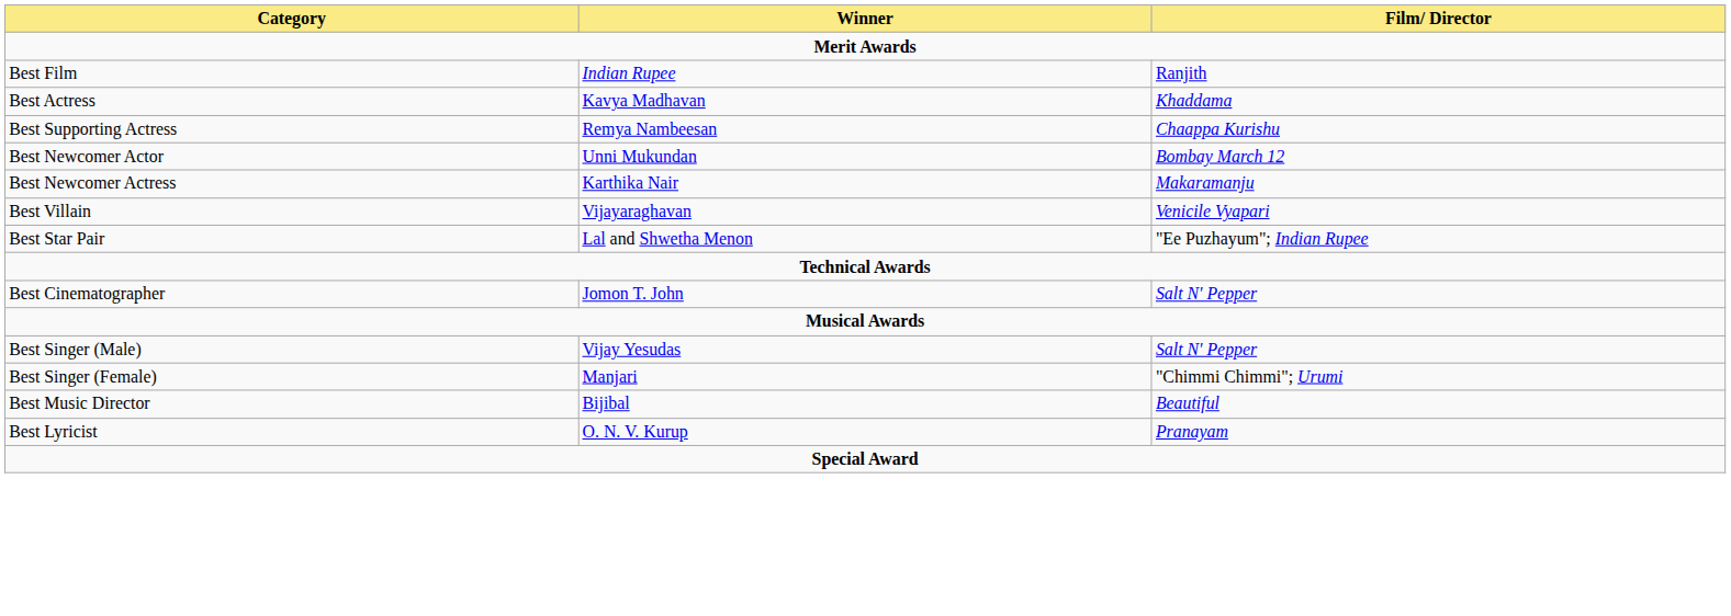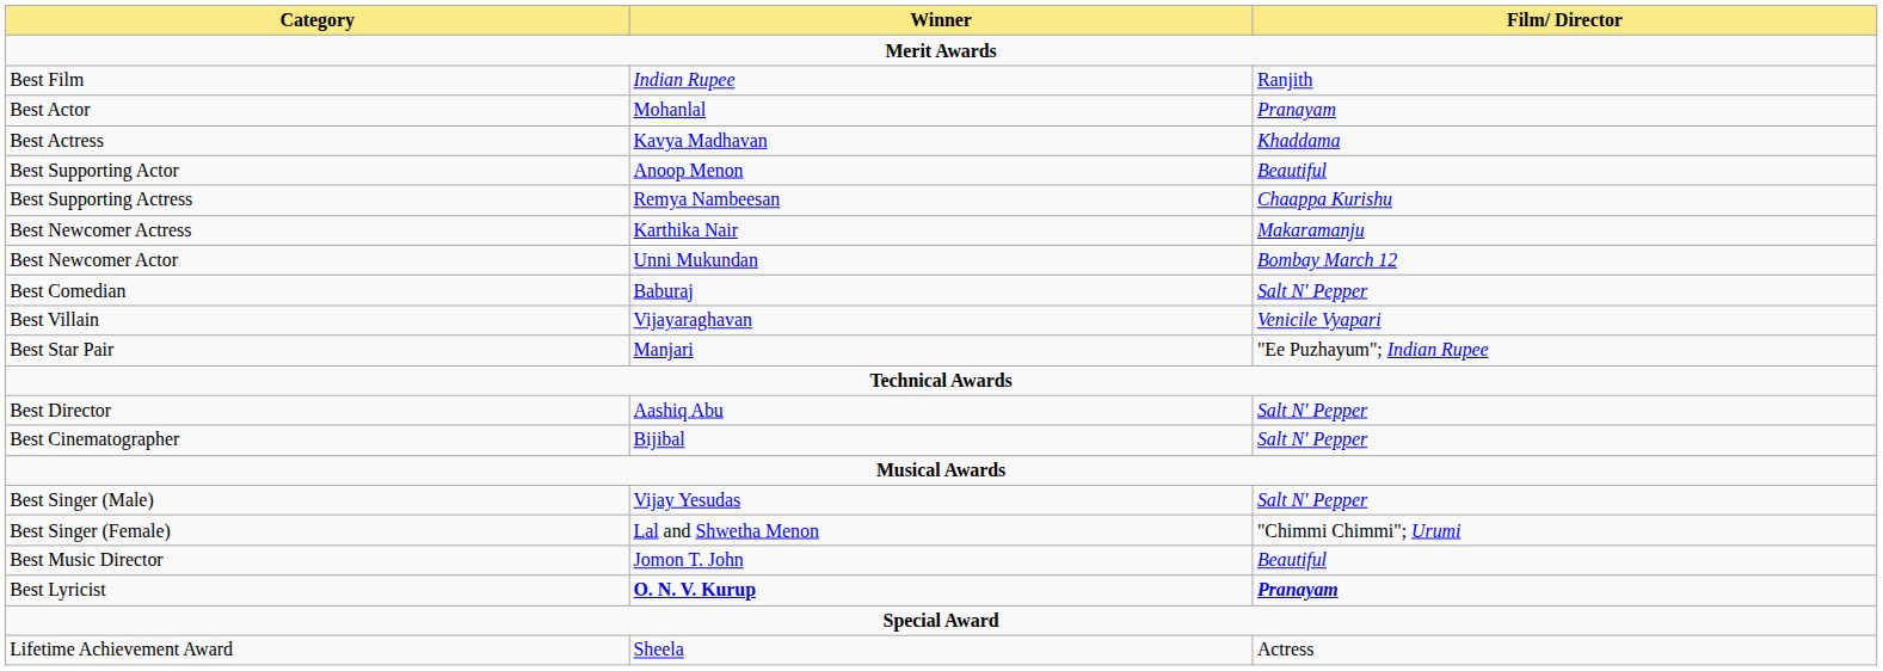 <table class="wikitable" style="width:100%">
 <tr style="background:#BEBEBE">
 <th width="30%" style="background:#FAEB86">Category</th>
 <th width="30%" style="background:#FAEB86">Winner</th>
 <th width="30%" style="background:#FAEB86">Film/ Director</th>
 </tr>
 <tr>
 <td style="text-align:center;" colspan="3"><strong>Merit Awards</strong></td>
 </tr>
 <tr>
 <td>Best Film</td>
 <td><em><a href='#'>Indian Rupee</a></em></td>
 <td><a href='#'>Ranjith</a></td>
 </tr>
 <tr>
+<td>Best Actor</td>
+<td><a href='#'>Mohanlal</a></td>
+<td><em><a href='#'>Pranayam</a></em></td>
+</tr>
+<tr>
 <td>Best Actress</td>
 <td><a href='#'>Kavya Madhavan</a></td>
 <td><em><a href='#'>Khaddama</a></em></td>
+</tr>
+<tr>
+<td>Best Supporting Actor</td>
+<td><a href='#'>Anoop Menon</a></td>
+<td><em><a href='#'>Beautiful</a></em></td>
 </tr>
 <tr>
 <td>Best Supporting Actress</td>
 <td><a href='#'>Remya Nambeesan</a></td>
 <td><em><a href='#'>Chaappa Kurishu</a></em></td>
 </tr>
 <tr>
+<td>Best Newcomer Actress</td>
+<td><a href='#'>Karthika Nair</a></td>
+<td><em><a href='#'>Makaramanju</a></em></td>
+</tr>
+<tr>
 <td>Best Newcomer Actor</td>
 <td><a href='#'>Unni Mukundan</a></td>
 <td><em><a href='#'>Bombay March 12</a></em></td>
 </tr>
 <tr>
-<td>Best Newcomer Actress</td>
-<td><a href='#'>Karthika Nair</a></td>
-<td><em><a href='#'>Makaramanju</a></em></td>
+<td>Best Comedian</td>
+<td><a href='#'>Baburaj</a></td>
+<td><em><a href='#'>Salt N' Pepper</a></em></td>
 </tr>
 <tr>
 <td>Best Villain</td>
 <td><a href='#'>Vijayaraghavan</a></td>
 <td><em><a href='#'>Venicile Vyapari</a></em></td>
 </tr>
 <tr>
 <td>Best Star Pair</td>
-<td><a href='#'>Lal</a> and <a href='#'>Shwetha Menon</a></td>
+<td><a href='#'>Manjari</a></td>
 <td>"Ee Puzhayum"; <em><a href='#'>Indian Rupee</a></em></td>
 </tr>
 <tr>
 <td style="text-align:center;" colspan="3"><strong>Technical Awards</strong></td>
 </tr>
 <tr>
+<td>Best Director</td>
+<td><a href='#'>Aashiq Abu</a></td>
+<td><em><a href='#'>Salt N' Pepper</a></em></td>
+</tr>
+<tr>
 <td>Best Cinematographer</td>
-<td><a href='#'>Jomon T. John</a></td>
+<td><a href='#'>Bijibal</a></td>
 <td><em><a href='#'>Salt N' Pepper</a></em></td>
 </tr>
 <tr>
 <td style="text-align:center;" colspan="3"><strong>Musical Awards</strong></td>
 </tr>
 <tr>
 <td>Best Singer (Male)</td>
 <td><a href='#'>Vijay Yesudas</a></td>
 <td><em><a href='#'>Salt N' Pepper</a></em></td>
 </tr>
 <tr>
 <td>Best Singer (Female)</td>
-<td><a href='#'>Manjari</a></td>
+<td><a href='#'>Lal</a> and <a href='#'>Shwetha Menon</a></td>
 <td>"Chimmi Chimmi"; <em><a href='#'>Urumi</a></em></td>
 </tr>
 <tr>
 <td>Best Music Director</td>
-<td><a href='#'>Bijibal</a></td>
+<td><a href='#'>Jomon T. John</a></td>
 <td><em><a href='#'>Beautiful</a></em></td>
 </tr>
 <tr>
 <td>Best Lyricist</td>
-<td><a href='#'>O. N. V. Kurup</a></td>
-<td><em><a href='#'>Pranayam</a></em></td>
+<td><strong><a href='#'>O. N. V. Kurup</a></strong></td>
+<td><strong><em><a href='#'>Pranayam</a></em></strong></td>
 </tr>
 <tr>
 <td style="text-align:center;" colspan="3"><strong>Special Award</strong></td>
 </tr>
+<tr>
+<td>Lifetime Achievement Award</td>
+<td><a href='#'>Sheela</a></td>
+<td>Actress</td>
+</tr>
 </table>
